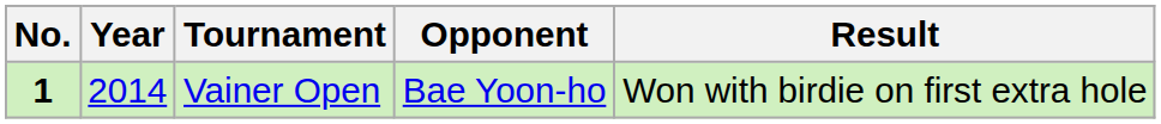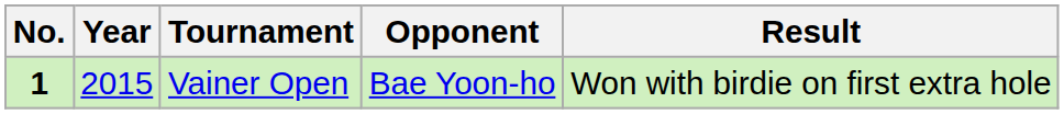 <table class="wikitable" style="font-size:95%;">
 <tr>
 <th>No.</th>
 <th>Year</th>
 <th>Tournament</th>
 <th>Opponent</th>
 <th>Result</th>
 </tr>
 <tr style="background:#D0F0C0;">
 <td align=center><strong>1</strong></td>
-<td><a href='#'>2014</a></td>
+<td><a href='#'>2015</a></td>
 <td><a href='#'>Vainer Open</a></td>
 <td> <a href='#'>Bae Yoon-ho</a></td>
 <td>Won with birdie on first extra hole</td>
 </tr>
 </table>
